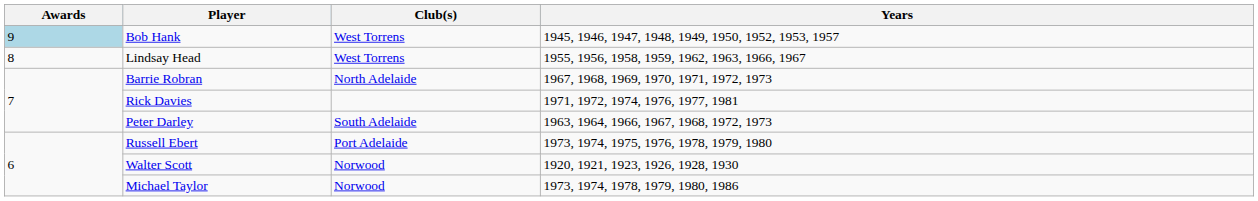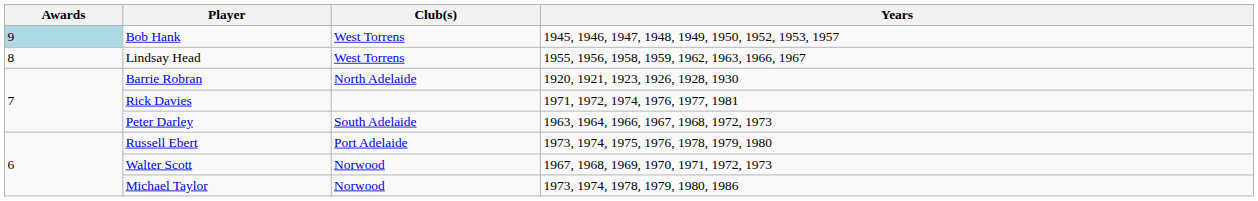 <table class="wikitable" style="width:75%;">
 <tr style="background:#87cefa;">
 <th>Awards</th>
 <th>Player</th>
 <th>Club(s)</th>
 <th>Years</th>
 </tr>
 <tr rowspan="3" |7>
 <td style="background: lightblue;">9</td>
 <td><a href='#'>Bob Hank</a></td>
 <td><a href='#'>West Torrens</a></td>
 <td>1945, 1946, 1947, 1948, 1949, 1950, 1952, 1953, 1957</td>
 </tr>
 <tr>
 <td>8</td>
 <td>Lindsay Head</td>
 <td><a href='#'>West Torrens</a></td>
 <td>1955, 1956, 1958, 1959, 1962, 1963, 1966, 1967</td>
 </tr>
 <tr>
 <td rowspan="3">7</td>
 <td><a href='#'>Barrie Robran</a></td>
 <td><a href='#'>North Adelaide</a></td>
-<td>1967, 1968, 1969, 1970, 1971, 1972, 1973</td>
+<td>1920, 1921, 1923, 1926, 1928, 1930</td>
 </tr>
 <tr>
 <td><a href='#'>Rick Davies</a></td>
 <td></td>
 <td>1971, 1972, 1974, 1976, 1977, 1981</td>
 </tr>
 <tr>
 <td><a href='#'>Peter Darley</a></td>
 <td><a href='#'>South Adelaide</a></td>
 <td>1963, 1964, 1966, 1967, 1968, 1972, 1973</td>
 </tr>
 <tr>
 <td rowspan="3">6</td>
 <td><a href='#'>Russell Ebert</a></td>
 <td><a href='#'>Port Adelaide</a></td>
 <td>1973, 1974, 1975, 1976, 1978, 1979, 1980</td>
 </tr>
 <tr>
 <td><a href='#'>Walter Scott</a></td>
 <td><a href='#'>Norwood</a></td>
-<td>1920, 1921, 1923, 1926, 1928, 1930</td>
+<td>1967, 1968, 1969, 1970, 1971, 1972, 1973</td>
 </tr>
 <tr>
 <td><a href='#'>Michael Taylor</a></td>
 <td><a href='#'>Norwood</a></td>
 <td>1973, 1974, 1978, 1979, 1980, 1986</td>
 </tr>
 </table>
